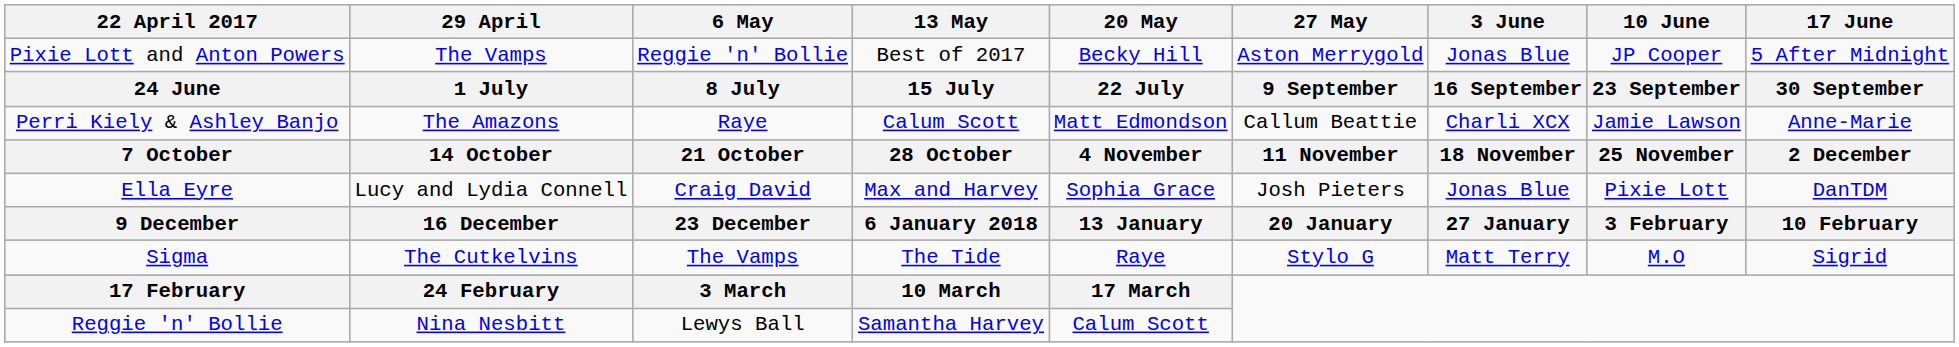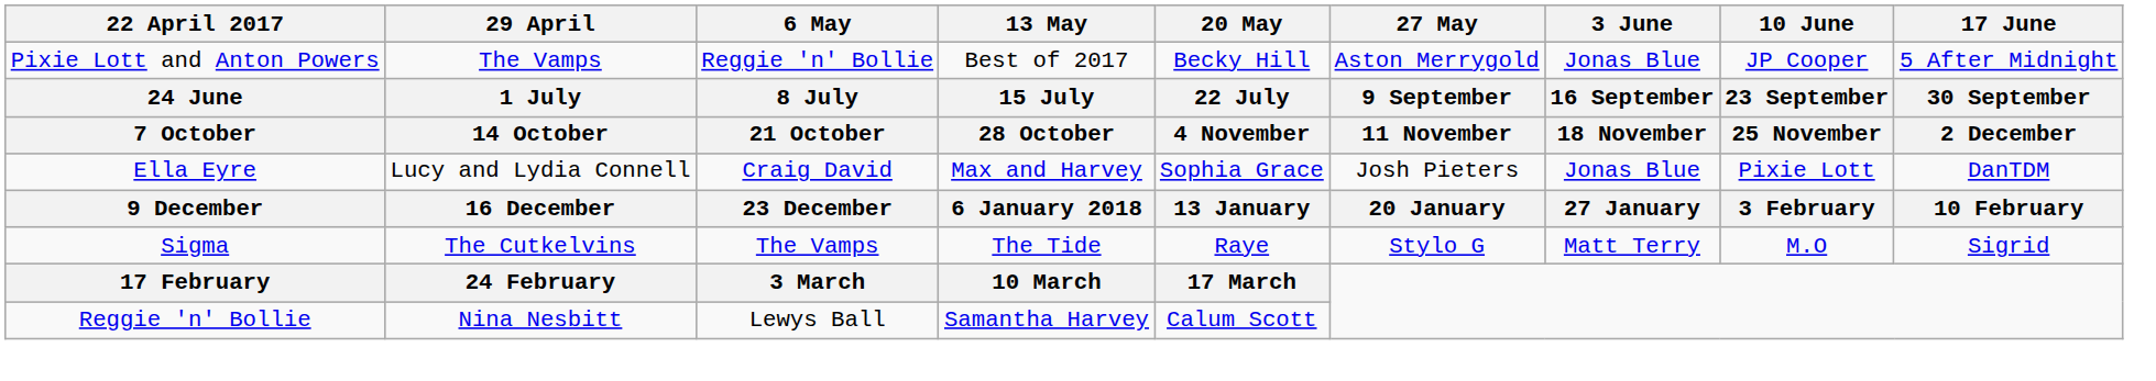 <table class="wikitable" style="text-align:center;">
 <tr>
 <th>22 April 2017</th>
 <th>29 April</th>
 <th>6 May</th>
 <th>13 May</th>
 <th>20 May</th>
 <th>27 May</th>
 <th>3 June</th>
 <th>10 June</th>
 <th>17 June</th>
 </tr>
 <tr>
 <td><a href='#'>Pixie Lott</a> and <a href='#'>Anton Powers</a></td>
 <td><a href='#'>The Vamps</a></td>
 <td><a href='#'>Reggie 'n' Bollie</a></td>
 <td>Best of 2017</td>
 <td><a href='#'>Becky Hill</a></td>
 <td><a href='#'>Aston Merrygold</a></td>
 <td><a href='#'>Jonas Blue</a></td>
 <td><a href='#'>JP Cooper</a></td>
 <td><a href='#'>5 After Midnight</a></td>
 </tr>
 <tr>
 <th>24 June</th>
 <th>1 July</th>
 <th>8 July</th>
 <th>15 July</th>
 <th>22 July</th>
 <th>9 September</th>
 <th>16 September</th>
 <th>23 September</th>
 <th>30 September</th>
-</tr>
-<tr>
-<td><a href='#'>Perri Kiely</a> & <a href='#'>Ashley Banjo</a></td>
-<td><a href='#'>The Amazons</a></td>
-<td><a href='#'>Raye</a></td>
-<td><a href='#'>Calum Scott</a></td>
-<td><a href='#'>Matt Edmondson</a></td>
-<td>Callum Beattie</td>
-<td><a href='#'>Charli XCX</a></td>
-<td><a href='#'>Jamie Lawson</a></td>
-<td><a href='#'>Anne-Marie</a></td>
 </tr>
 <tr>
 <th>7 October</th>
 <th>14 October</th>
 <th>21 October</th>
 <th>28 October</th>
 <th>4 November</th>
 <th>11 November</th>
 <th>18 November</th>
 <th>25 November</th>
 <th>2 December</th>
 </tr>
 <tr>
 <td><a href='#'>Ella Eyre</a></td>
 <td>Lucy and Lydia Connell </td>
 <td><a href='#'>Craig David</a></td>
 <td><a href='#'>Max and Harvey</a></td>
 <td><a href='#'>Sophia Grace</a></td>
 <td>Josh Pieters</td>
 <td><a href='#'>Jonas Blue</a></td>
 <td><a href='#'>Pixie Lott</a></td>
 <td><a href='#'>DanTDM</a></td>
 </tr>
 <tr>
 <th>9 December</th>
 <th>16 December</th>
 <th>23 December</th>
 <th>6 January 2018</th>
 <th>13 January</th>
 <th>20 January</th>
 <th>27 January</th>
 <th>3 February</th>
 <th>10 February</th>
 </tr>
 <tr>
 <td><a href='#'>Sigma</a></td>
 <td><a href='#'>The Cutkelvins</a></td>
 <td><a href='#'>The Vamps</a></td>
 <td><a href='#'>The Tide</a></td>
 <td><a href='#'>Raye</a></td>
 <td><a href='#'>Stylo G</a></td>
 <td><a href='#'>Matt Terry</a></td>
 <td><a href='#'>M.O</a></td>
 <td><a href='#'>Sigrid</a></td>
 </tr>
 <tr>
 <th>17 February</th>
 <th>24 February</th>
 <th>3 March</th>
 <th>10 March</th>
 <th>17 March</th>
 </tr>
 <tr>
 <td><a href='#'>Reggie 'n' Bollie</a></td>
 <td><a href='#'>Nina Nesbitt</a></td>
 <td>Lewys Ball</td>
 <td><a href='#'>Samantha Harvey</a></td>
 <td><a href='#'>Calum Scott</a></td>
 </tr>
 </table>
